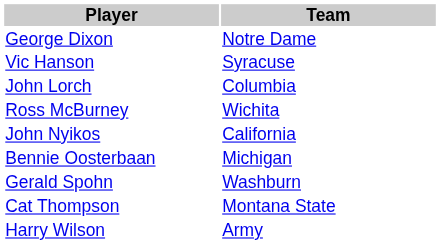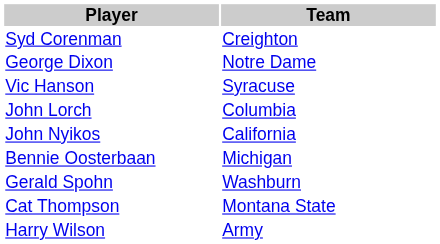 <table style="width:400px" "border:'1' 'solid' 'gray'">
 <tr>
 <th bgcolor="#CCCCCC" style="width:50%">Player</th>
 <th bgcolor="#CCCCCC" style="width:50%">Team</th>
+</tr>
+<tr>
+<td><a href='#'>Syd Corenman</a></td>
+<td><a href='#'>Creighton</a></td>
 </tr>
 <tr>
 <td><a href='#'>George Dixon</a></td>
 <td><a href='#'>Notre Dame</a></td>
 </tr>
 <tr>
 <td><a href='#'>Vic Hanson</a></td>
 <td><a href='#'>Syracuse</a></td>
 </tr>
 <tr>
 <td><a href='#'>John Lorch</a></td>
 <td><a href='#'>Columbia</a></td>
-</tr>
-<tr>
-<td><a href='#'>Ross McBurney</a></td>
-<td><a href='#'>Wichita</a></td>
 </tr>
 <tr>
 <td><a href='#'>John Nyikos</a></td>
 <td><a href='#'>California</a></td>
 </tr>
 <tr>
 <td><a href='#'>Bennie Oosterbaan</a></td>
 <td><a href='#'>Michigan</a></td>
 </tr>
 <tr>
 <td><a href='#'>Gerald Spohn</a></td>
 <td><a href='#'>Washburn</a></td>
 </tr>
 <tr>
 <td><a href='#'>Cat Thompson</a></td>
 <td><a href='#'>Montana State</a></td>
 </tr>
 <tr>
 <td><a href='#'>Harry Wilson</a></td>
 <td><a href='#'>Army</a></td>
 </tr>
 </table>
